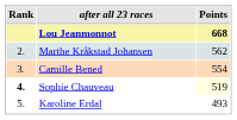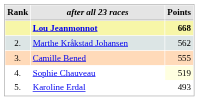 <table cellspacing="1" cellpadding="3" style="border:1px solid #aaa; font-size:86%;">
 <tr style="background:#e4e4e4;">
 <th style="border-bottom:1px solid #aaa; width:10px;">Rank</th>
 <th style="border-bottom:1px solid #aaa; width:200px; white-space:nowrap;"><em>after all 23 races</em></th>
 <th style="border-bottom:1px solid #aaa; width:20px;">Points</th>
 </tr>
 <tr style="background:#f7f6a8;">
 <td align=center></td>
 <td> <strong><a href='#'>Lou Jeanmonnot</a></strong></td>
 <td align=right><strong>668</strong></td>
 </tr>
 <tr style="background:#dce5e5;">
 <td align=center>2.</td>
 <td> <a href='#'>Marthe Kråkstad Johansen</a></td>
 <td align=right>562</td>
 </tr>
 <tr style="background:#ffdab9;">
 <td align=center>3.</td>
 <td> <a href='#'>Camille Bened</a></td>
-<td align=right>554</td>
+<td align=right>555</td>
 </tr>
 <tr>
-<td align=center><strong>4.</strong></td>
+<td align=center>4.</td>
 <td> <a href='#'>Sophie Chauveau</a></td>
 <td align=right style="background: lightyellow;">519</td>
 </tr>
 <tr>
 <td align=center>5.</td>
 <td> <a href='#'>Karoline Erdal</a></td>
 <td align=right>493</td>
 </tr>
 </table>
